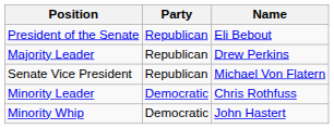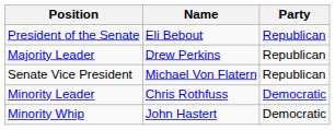 <table class=wikitable>
 <tr>
 <th>Position</th>
+<th>Name</th>
 <th>Party</th>
-<th>Name</th>
 </tr>
 <tr>
 <td><a href='#'>President of the Senate</a></td>
+<td><a href='#'>Eli Bebout</a></td>
 <td><a href='#'>Republican</a></td>
-<td><a href='#'>Eli Bebout</a></td>
 </tr>
 <tr>
 <td><a href='#'>Majority Leader</a></td>
+<td><a href='#'>Drew Perkins</a></td>
 <td>Republican</td>
-<td><a href='#'>Drew Perkins</a></td>
 </tr>
 <tr>
 <td>Senate Vice President</td>
+<td><a href='#'>Michael Von Flatern</a></td>
 <td>Republican</td>
-<td><a href='#'>Michael Von Flatern</a></td>
 </tr>
 <tr>
 <td><a href='#'>Minority Leader</a></td>
+<td><a href='#'>Chris Rothfuss</a></td>
 <td><a href='#'>Democratic</a></td>
-<td><a href='#'>Chris Rothfuss</a></td>
 </tr>
 <tr>
 <td><a href='#'>Minority Whip</a></td>
+<td><a href='#'>John Hastert</a></td>
 <td>Democratic</td>
-<td><a href='#'>John Hastert</a></td>
 </tr>
 </table>
